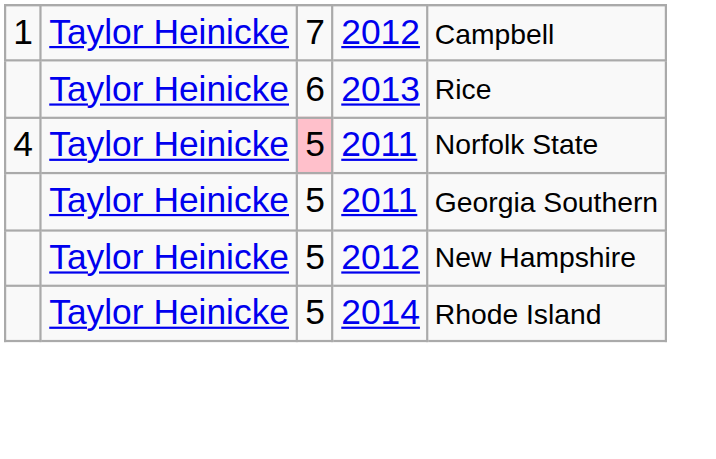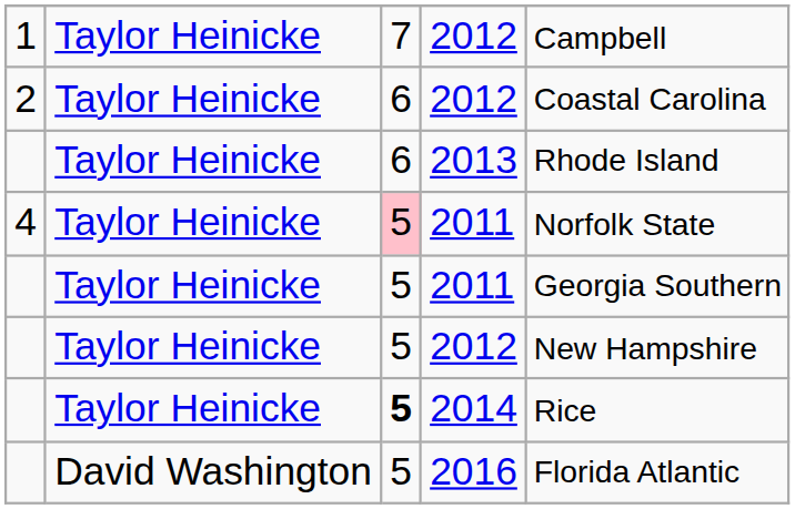 <table class="wikitable">
 <tr>
 </tr>
 <tr>
 <td>1</td>
 <td><a href='#'>Taylor Heinicke</a></td>
 <td>7</td>
 <td><a href='#'>2012</a></td>
 <td style="font-size:80%;">Campbell</td>
 </tr>
 <tr>
+<td>2</td>
+<td><a href='#'>Taylor Heinicke</a></td>
+<td>6</td>
+<td><a href='#'>2012</a></td>
+<td style="font-size:80%;">Coastal Carolina</td>
+</tr>
+<tr>
 <td></td>
 <td><a href='#'>Taylor Heinicke</a></td>
 <td>6</td>
 <td><a href='#'>2013</a></td>
-<td style="font-size:80%;">Rice</td>
+<td style="font-size:80%;">Rhode Island</td>
 </tr>
 <tr>
 <td>4</td>
 <td><a href='#'>Taylor Heinicke</a></td>
 <td style="background: pink;">5</td>
 <td><a href='#'>2011</a></td>
 <td style="font-size:80%;">Norfolk State</td>
 </tr>
 <tr>
 <td></td>
 <td><a href='#'>Taylor Heinicke</a></td>
 <td>5</td>
 <td><a href='#'>2011</a></td>
 <td style="font-size:80%;">Georgia Southern</td>
 </tr>
 <tr>
 <td></td>
 <td><a href='#'>Taylor Heinicke</a></td>
 <td>5</td>
 <td><a href='#'>2012</a></td>
 <td style="font-size:80%;">New Hampshire</td>
 </tr>
 <tr>
 <td></td>
 <td><a href='#'>Taylor Heinicke</a></td>
+<td><strong>5</strong></td>
+<td><a href='#'>2014</a></td>
+<td style="font-size:80%;">Rice</td>
+</tr>
+<tr>
+<td></td>
+<td>David Washington</td>
 <td>5</td>
-<td><a href='#'>2014</a></td>
-<td style="font-size:80%;">Rhode Island</td>
+<td><a href='#'>2016</a></td>
+<td style="font-size:80%;">Florida Atlantic</td>
 </tr>
 </table>
